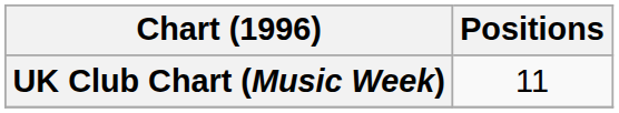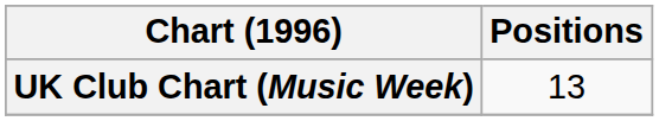 <table class="wikitable sortable plainrowheaders" style="text-align:center">
 <tr>
 <th scope="col">Chart (1996)</th>
 <th scope="col">Positions</th>
 </tr>
 <tr>
 <th scope="row">UK Club Chart (<em>Music Week</em>)</th>
-<td>11</td>
+<td>13</td>
 </tr>
 <tr>
 </tr>
 </table>
